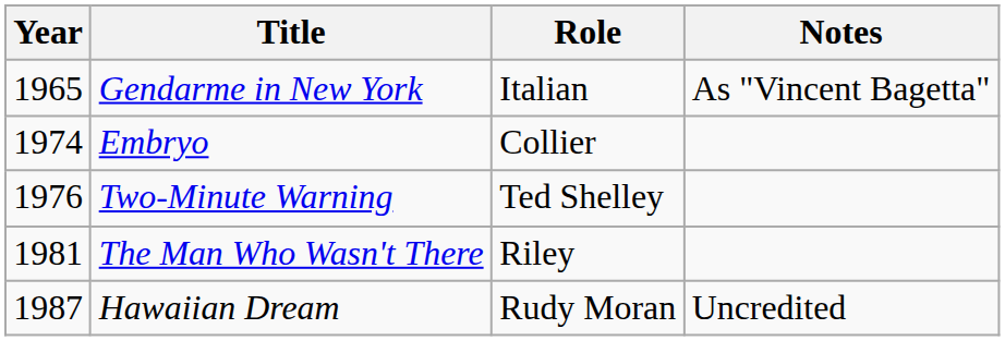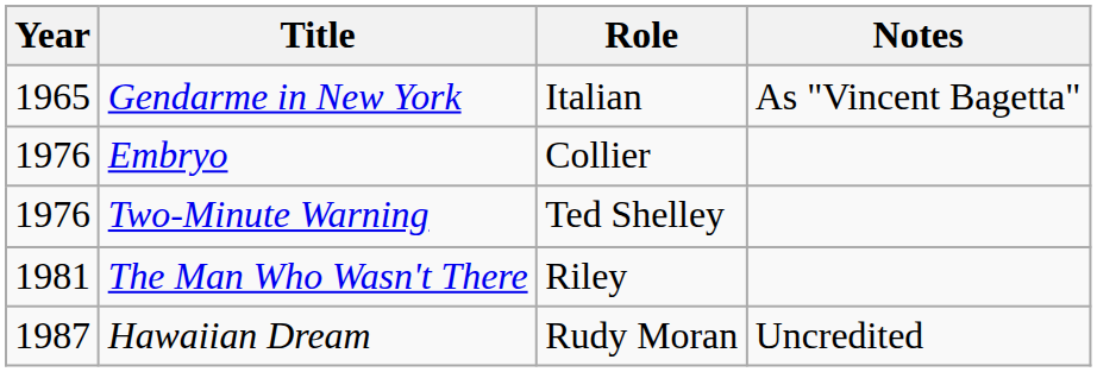 <table class="wikitable">
 <tr>
 <th>Year</th>
 <th>Title</th>
 <th>Role</th>
 <th>Notes</th>
 </tr>
 <tr>
 <td>1965</td>
 <td><em><a href='#'>Gendarme in New York</a></em></td>
 <td>Italian</td>
 <td>As "Vincent Bagetta"</td>
 </tr>
 <tr>
-<td>1974</td>
+<td>1976</td>
 <td><em><a href='#'>Embryo</a></em></td>
 <td>Collier</td>
 <td></td>
 </tr>
 <tr>
 <td>1976</td>
 <td><em><a href='#'>Two-Minute Warning</a></em></td>
 <td>Ted Shelley</td>
 <td></td>
 </tr>
 <tr>
 <td>1981</td>
 <td><em><a href='#'>The Man Who Wasn't There</a></em></td>
 <td>Riley</td>
 <td></td>
 </tr>
 <tr>
 <td>1987</td>
 <td><em>Hawaiian Dream</em></td>
 <td>Rudy Moran</td>
 <td>Uncredited</td>
 </tr>
 </table>
